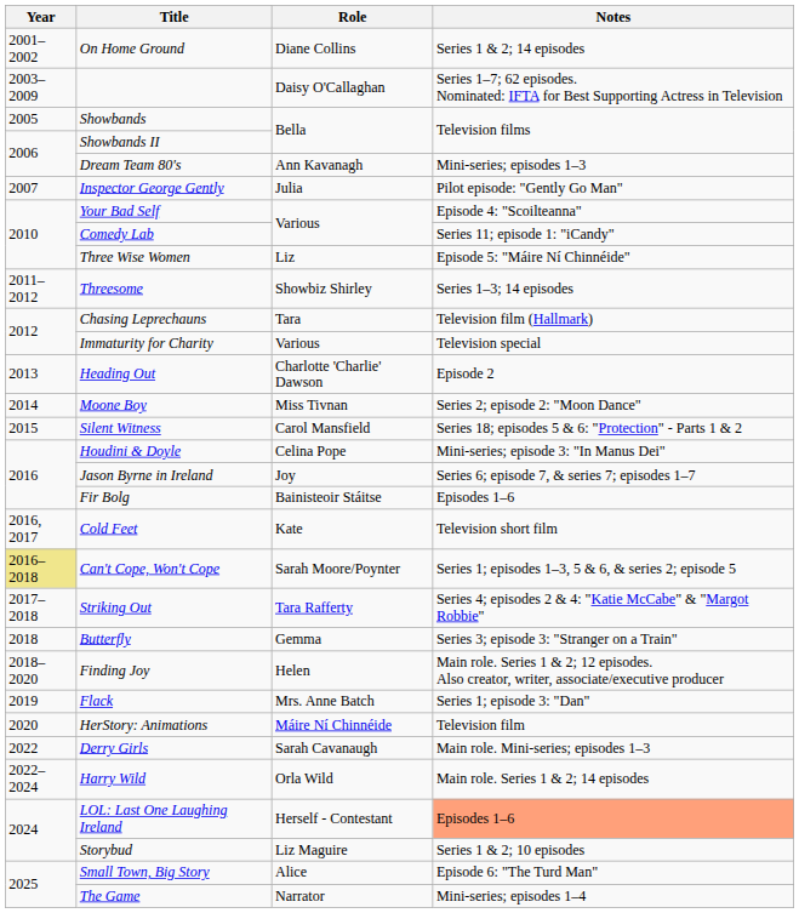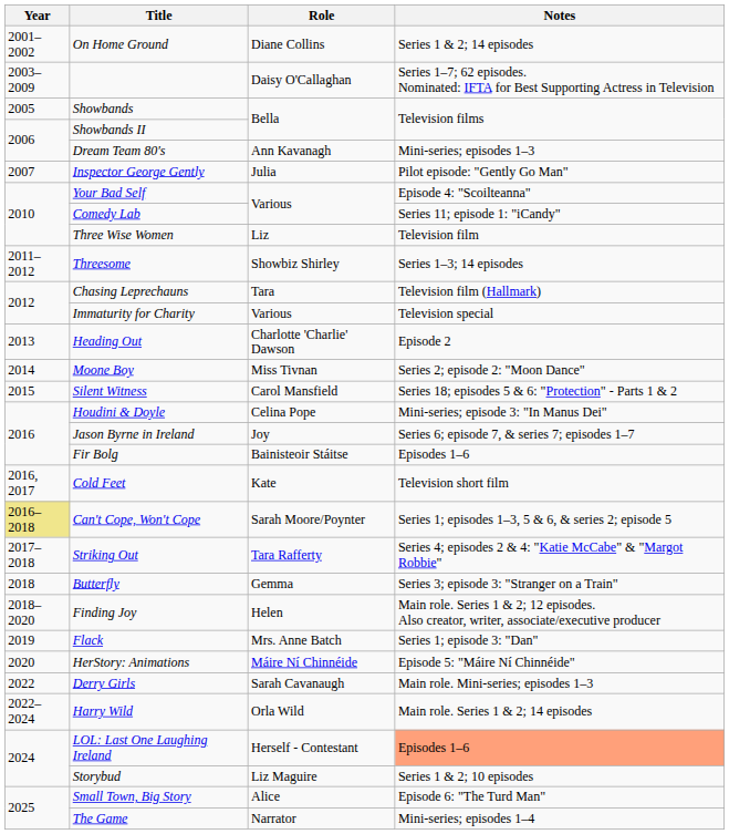 <table class="wikitable sortable">
 <tr>
 <th>Year</th>
 <th>Title</th>
 <th>Role</th>
 <th class="unsortable">Notes</th>
 </tr>
 <tr>
 <td>2001–2002</td>
 <td><em>On Home Ground</em></td>
 <td>Diane Collins</td>
 <td>Series 1 & 2; 14 episodes</td>
 </tr>
 <tr>
 <td>2003–2009</td>
 <td><em></em></td>
 <td>Daisy O'Callaghan</td>
 <td>Series 1–7; 62 episodes.<br>Nominated: <a href='#'>IFTA</a> for Best Supporting Actress in Television</td>
 </tr>
 <tr>
 <td>2005</td>
 <td><em>Showbands</em></td>
 <td rowspan=2>Bella</td>
 <td rowspan=2>Television films</td>
 </tr>
 <tr>
 <td rowspan=2>2006</td>
 <td><em>Showbands II</em></td>
 </tr>
 <tr>
 <td><em>Dream Team 80's</em></td>
 <td>Ann Kavanagh</td>
 <td>Mini-series; episodes 1–3</td>
 </tr>
 <tr>
 <td>2007</td>
 <td><em><a href='#'>Inspector George Gently</a></em></td>
 <td>Julia</td>
 <td>Pilot episode: "Gently Go Man"</td>
 </tr>
 <tr>
 <td rowspan=3>2010</td>
 <td><em><a href='#'>Your Bad Self</a></em></td>
 <td rowspan=2>Various</td>
 <td>Episode 4: "Scoilteanna"</td>
 </tr>
 <tr>
 <td><em><a href='#'>Comedy Lab</a></em></td>
 <td>Series 11; episode 1: "iCandy"</td>
 </tr>
 <tr>
 <td><em>Three Wise Women</em></td>
 <td>Liz</td>
-<td>Episode 5: "Máire Ní Chinnéide"</td>
+<td>Television film</td>
 </tr>
 <tr>
 <td>2011–2012</td>
 <td><em><a href='#'>Threesome</a></em></td>
 <td>Showbiz Shirley</td>
 <td>Series 1–3; 14 episodes</td>
 </tr>
 <tr>
 <td rowspan=2>2012</td>
 <td><em>Chasing Leprechauns</em></td>
 <td>Tara</td>
 <td>Television film (<a href='#'>Hallmark</a>)</td>
 </tr>
 <tr>
 <td><em>Immaturity for Charity</em></td>
 <td>Various</td>
 <td>Television special</td>
 </tr>
 <tr>
 <td>2013</td>
 <td><em><a href='#'>Heading Out</a></em></td>
 <td>Charlotte 'Charlie' Dawson</td>
 <td>Episode 2</td>
 </tr>
 <tr>
 <td>2014</td>
 <td><em><a href='#'>Moone Boy</a></em></td>
 <td>Miss Tivnan</td>
 <td>Series 2; episode 2: "Moon Dance"</td>
 </tr>
 <tr>
 <td>2015</td>
 <td><em><a href='#'>Silent Witness</a></em></td>
 <td>Carol Mansfield</td>
 <td>Series 18; episodes 5 & 6: "<a href='#'>Protection</a>" - Parts 1 & 2</td>
 </tr>
 <tr>
 <td rowspan=3>2016</td>
 <td><em><a href='#'>Houdini & Doyle</a></em></td>
 <td>Celina Pope</td>
 <td>Mini-series; episode 3: "In Manus Dei"</td>
 </tr>
 <tr>
 <td><em>Jason Byrne in Ireland</em></td>
 <td>Joy</td>
 <td>Series 6; episode 7, & series 7; episodes 1–7</td>
 </tr>
 <tr>
 <td><em>Fir Bolg</em></td>
 <td>Bainisteoir Stáitse</td>
 <td>Episodes 1–6</td>
 </tr>
 <tr>
 <td>2016, 2017</td>
 <td><em><a href='#'>Cold Feet</a></em></td>
 <td>Kate</td>
 <td>Television short film</td>
 </tr>
 <tr>
 <td style="background: khaki;">2016–2018</td>
 <td><em><a href='#'>Can't Cope, Won't Cope</a></em></td>
 <td>Sarah Moore/Poynter</td>
 <td>Series 1; episodes 1–3, 5 & 6, & series 2; episode 5</td>
 </tr>
 <tr>
 <td>2017–2018</td>
 <td><em><a href='#'>Striking Out</a></em> </td>
 <td><a href='#'>Tara Rafferty</a></td>
 <td>Series 4; episodes 2 & 4: "<a href='#'>Katie McCabe</a>" & "<a href='#'>Margot Robbie</a>"</td>
 </tr>
 <tr>
 <td>2018</td>
 <td><em><a href='#'>Butterfly</a></em></td>
 <td>Gemma</td>
 <td>Series 3; episode 3: "Stranger on a Train"</td>
 </tr>
 <tr>
 <td>2018–2020</td>
 <td><em>Finding Joy</em></td>
 <td>Helen</td>
 <td>Main role. Series 1 & 2; 12 episodes.<br>Also creator, writer, associate/executive producer</td>
 </tr>
 <tr>
 <td>2019</td>
 <td><em><a href='#'>Flack</a></em></td>
 <td>Mrs. Anne Batch</td>
 <td>Series 1; episode 3: "Dan"</td>
 </tr>
 <tr>
 <td>2020</td>
 <td><em>HerStory: Animations</em></td>
 <td><a href='#'>Máire Ní Chinnéide</a></td>
-<td>Television film</td>
+<td>Episode 5: "Máire Ní Chinnéide"</td>
 </tr>
 <tr>
 <td>2022</td>
 <td><em><a href='#'>Derry Girls</a></em></td>
 <td>Sarah Cavanaugh</td>
 <td>Main role. Mini-series; episodes 1–3</td>
 </tr>
 <tr>
 <td>2022–2024</td>
 <td><em><a href='#'>Harry Wild</a></em></td>
 <td>Orla Wild</td>
 <td>Main role. Series 1 & 2; 14 episodes</td>
 </tr>
 <tr>
 <td rowspan=2>2024</td>
 <td><a href='#'><em>LOL: Last One Laughing Ireland</em></a></td>
 <td>Herself - Contestant</td>
 <td style="background: lightsalmon;">Episodes 1–6</td>
 </tr>
 <tr>
 <td><em>Storybud</em></td>
 <td>Liz Maguire</td>
 <td>Series 1 & 2; 10 episodes</td>
 </tr>
 <tr>
 <td rowspan=2>2025</td>
 <td><em><a href='#'>Small Town, Big Story</a></em></td>
 <td>Alice</td>
 <td>Episode 6: "The Turd Man"</td>
 </tr>
 <tr>
 <td><em><a href='#'>The Game</a></em></td>
 <td>Narrator</td>
 <td>Mini-series; episodes 1–4</td>
 </tr>
 </table>
